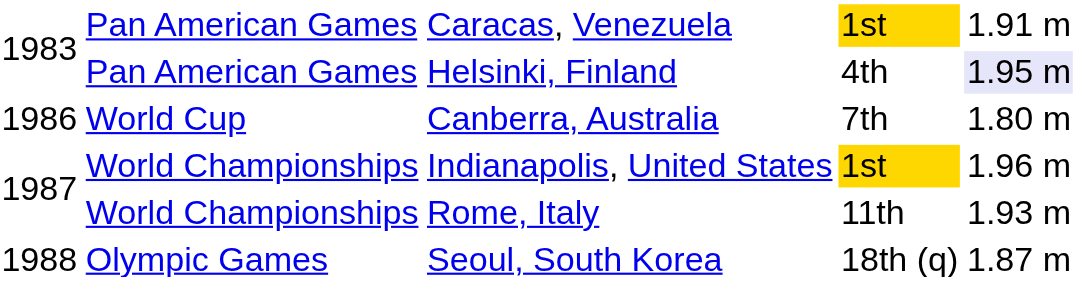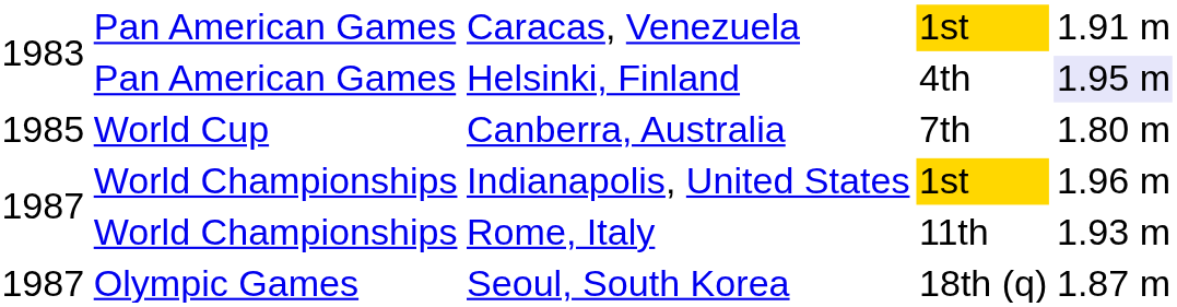 <table>
 <tr>
 <td rowspan=2>1983</td>
 <td><a href='#'>Pan American Games</a></td>
 <td><a href='#'>Caracas</a>, <a href='#'>Venezuela</a></td>
 <td bgcolor="gold">1st</td>
 <td>1.91 m</td>
 </tr>
 <tr>
 <td><a href='#'>Pan American Games</a></td>
 <td><a href='#'>Helsinki, Finland</a></td>
 <td>4th</td>
 <td style="background: lavender;">1.95 m</td>
 </tr>
 <tr>
-<td>1986</td>
+<td>1985</td>
 <td><a href='#'>World Cup</a></td>
 <td><a href='#'>Canberra, Australia</a></td>
 <td>7th</td>
 <td>1.80 m</td>
 </tr>
 <tr>
 <td rowspan=2>1987</td>
 <td><a href='#'>World Championships</a></td>
 <td><a href='#'>Indianapolis</a>, <a href='#'>United States</a></td>
 <td bgcolor="gold">1st</td>
 <td>1.96 m</td>
 </tr>
 <tr>
 <td><a href='#'>World Championships</a></td>
 <td><a href='#'>Rome, Italy</a></td>
 <td>11th</td>
 <td>1.93 m</td>
 </tr>
 <tr>
-<td>1988</td>
+<td>1987</td>
 <td><a href='#'>Olympic Games</a></td>
 <td><a href='#'>Seoul, South Korea</a></td>
 <td>18th (q)</td>
 <td>1.87 m</td>
 </tr>
 </table>
